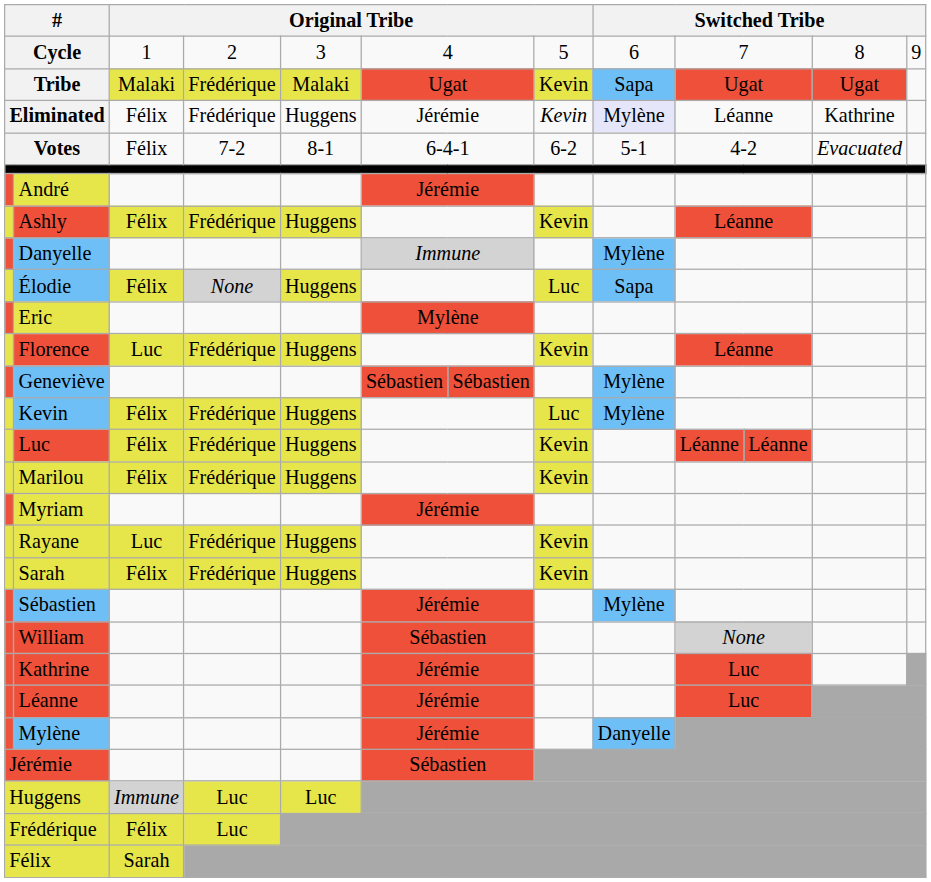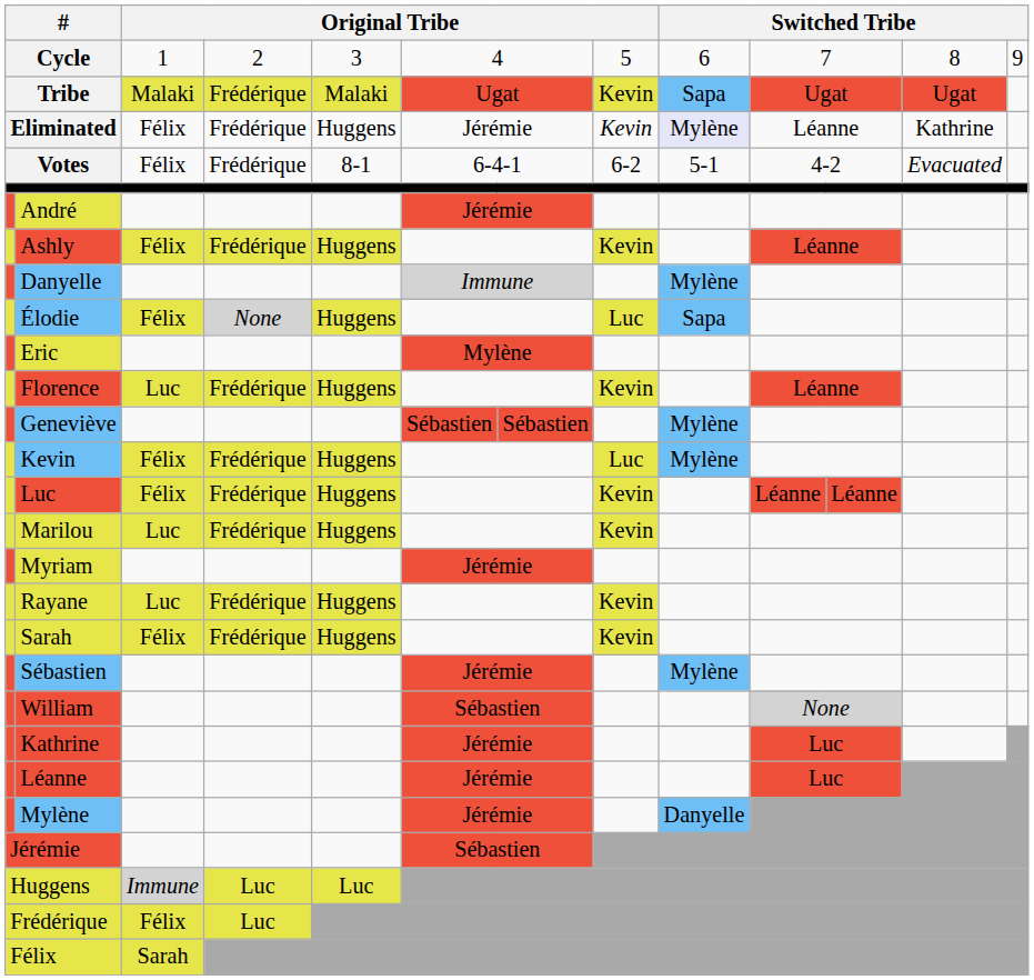 <table class="wikitable" text-align:center;">
 <tr>
 <th colspan="2">#</th>
 <th colspan="6">Original Tribe</th>
 <th colspan="5">Switched Tribe</th>
 </tr>
 <tr>
 <th colspan="2" align="left">Cycle</th>
 <td align="center">1</td>
 <td align="center">2</td>
 <td align="center">3</td>
 <td align="center" colspan="2">4</td>
 <td align="center">5</td>
 <td align="center">6</td>
 <td align="center" colspan="2">7</td>
 <td align="center">8</td>
 <td align="center">9</td>
 </tr>
 <tr>
 <th colspan="2">Tribe</th>
 <td align="center" bgcolor="#e6e64a">Malaki</td>
 <td align="center" bgcolor="#e6e64a">Frédérique</td>
 <td align="center" bgcolor="#e6e64a">Malaki</td>
 <td align="center" bgcolor="#ee503a" colspan="2">Ugat</td>
 <td bgcolor="#e6e64a" align="center">Kevin</td>
 <td align="center" bgcolor="#6fbff7">Sapa</td>
 <td align="center" bgcolor="#ee503a" colspan="2">Ugat</td>
 <td align="center" bgcolor="#ee503a">Ugat</td>
 <td></td>
 </tr>
 <tr>
 <th colspan="2" align="left">Eliminated</th>
 <td align="center">Félix</td>
 <td align="center">Frédérique</td>
 <td align="center">Huggens</td>
 <td align="center" colspan="2">Jérémie</td>
 <td align="center"><em>Kevin</em></td>
 <td align="center" style="background: lavender;">Mylène</td>
 <td align="center" colspan="2">Léanne</td>
 <td align="center">Kathrine</td>
 <td></td>
 </tr>
 <tr>
 <th colspan="2" align="left">Votes</th>
 <td align="center">Félix</td>
-<td align="center">7-2</td>
+<td align="center">Frédérique</td>
 <td align="center">8-1</td>
 <td align="center" colspan="2">6-4-1</td>
 <td align="center">6-2</td>
 <td align="center">5-1</td>
 <td align="center" colspan="2">4-2</td>
 <td align="center"><em>Evacuated</em></td>
 <td></td>
 </tr>
 <tr>
 <td colspan="13" bgcolor="#000000"></td>
 </tr>
 <tr>
 <td bgcolor="#ee503a" align="left"></td>
 <td bgcolor="#e6e64a" align="left">André</td>
 <td></td>
 <td></td>
 <td></td>
 <td align="center" bgcolor="#ee503a" colspan="2">Jérémie</td>
 <td></td>
 <td></td>
 <td colspan="2"></td>
 <td></td>
 <td></td>
 </tr>
 <tr>
 <td bgcolor="#e6e64a" align="left"></td>
 <td bgcolor="#ee503a" align="left">Ashly</td>
 <td align="center" bgcolor="#e6e64a">Félix</td>
 <td align="center" bgcolor="#e6e64a">Frédérique</td>
 <td bgcolor="#e6e64a" align="center">Huggens</td>
 <td colspan="2"></td>
 <td bgcolor="#e6e64a" align="center">Kevin</td>
 <td></td>
 <td align="center" bgcolor="#ee503a" colspan="2">Léanne</td>
 <td></td>
 <td></td>
 </tr>
 <tr>
 <td bgcolor="#ee503a"></td>
 <td bgcolor="#6fbff7" align="left">Danyelle</td>
 <td></td>
 <td></td>
 <td></td>
 <td align="center" bgcolor="lightgray" colspan="2"><em>Immune</em></td>
 <td></td>
 <td align="center" bgcolor="#6fbff7">Mylène</td>
 <td colspan="2"></td>
 <td></td>
 <td></td>
 </tr>
 <tr>
 <td bgcolor="#e6e64a" align="left"></td>
 <td bgcolor="#6fbff7" align="left">Élodie</td>
 <td align="center" bgcolor="#e6e64a">Félix</td>
 <td align="center" bgcolor="lightgray"><em>None</em></td>
 <td bgcolor="#e6e64a" align="center">Huggens</td>
 <td colspan="2"></td>
 <td bgcolor="#e6e64a" align="center">Luc</td>
 <td align="center" bgcolor="#6fbff7">Sapa</td>
 <td colspan="2"></td>
 <td></td>
 <td></td>
 </tr>
 <tr>
 <td bgcolor="#ee503a" align="left"></td>
 <td bgcolor="#e6e64a" align="left">Eric</td>
 <td></td>
 <td></td>
 <td></td>
 <td align="center" bgcolor="#ee503a" colspan="2">Mylène</td>
 <td></td>
 <td></td>
 <td colspan="2"></td>
 <td></td>
 <td></td>
 </tr>
 <tr>
 <td bgcolor="#e6e64a" align="left"></td>
 <td bgcolor="#ee503a" align="left">Florence</td>
 <td align="center" bgcolor="#e6e64a">Luc</td>
 <td align="center" bgcolor="#e6e64a">Frédérique</td>
 <td bgcolor="#e6e64a" align="center">Huggens</td>
 <td colspan="2"></td>
 <td bgcolor="#e6e64a" align="center">Kevin</td>
 <td></td>
 <td align="center" bgcolor="#ee503a" colspan="2">Léanne</td>
 <td></td>
 <td></td>
 </tr>
 <tr>
 <td bgcolor="#ee503a" align="left"></td>
 <td bgcolor="#6fbff7" align="left">Geneviève</td>
 <td></td>
 <td></td>
 <td></td>
 <td align="center" bgcolor="#ee503a">Sébastien</td>
 <td align="center" bgcolor="#ee503a">Sébastien</td>
 <td></td>
 <td align="center" bgcolor="#6fbff7">Mylène</td>
 <td colspan="2"></td>
 <td></td>
 <td></td>
 </tr>
 <tr>
 <td bgcolor="#e6e64a" align="left"></td>
 <td bgcolor="#6fbff7" align="left">Kevin</td>
 <td align="center" bgcolor="#e6e64a">Félix</td>
 <td align="center" bgcolor="#e6e64a">Frédérique</td>
 <td bgcolor="#e6e64a" align="center">Huggens</td>
 <td colspan="2"></td>
 <td bgcolor="#e6e64a" align="center">Luc</td>
 <td align="center" bgcolor="#6fbff7">Mylène</td>
 <td colspan="2"></td>
 <td></td>
 <td></td>
 </tr>
 <tr>
 <td bgcolor="#e6e64a" align="left"></td>
 <td bgcolor="#ee503a" align="left">Luc</td>
 <td align="center" bgcolor="#e6e64a">Félix</td>
 <td align="center" bgcolor="#e6e64a">Frédérique</td>
 <td bgcolor="#e6e64a" align="center">Huggens</td>
 <td colspan="2"></td>
 <td bgcolor="#e6e64a" align="center">Kevin</td>
 <td></td>
 <td align="center" bgcolor="#ee503a">Léanne</td>
 <td align="center" bgcolor="#ee503a">Léanne</td>
 <td></td>
 <td></td>
 </tr>
 <tr>
 <td bgcolor="#e6e64a" align="left"></td>
 <td bgcolor="#e6e64a" align="left">Marilou</td>
-<td align="center" bgcolor="#e6e64a">Félix</td>
+<td align="center" bgcolor="#e6e64a">Luc</td>
 <td align="center" bgcolor="#e6e64a">Frédérique</td>
 <td bgcolor="#e6e64a" align="center">Huggens</td>
 <td colspan="2"></td>
 <td bgcolor="#e6e64a" align="center">Kevin</td>
 <td></td>
 <td colspan="2"></td>
 <td></td>
 <td></td>
 </tr>
 <tr>
 <td bgcolor="#ee503a" align="left"></td>
 <td bgcolor="#e6e64a" align="left">Myriam</td>
 <td></td>
 <td></td>
 <td></td>
 <td align="center" bgcolor="#ee503a" colspan="2">Jérémie</td>
 <td></td>
 <td></td>
 <td colspan="2"></td>
 <td></td>
 <td></td>
 </tr>
 <tr>
 <td bgcolor="#e6e64a" align="left"></td>
 <td bgcolor="#e6e64a" align="left">Rayane</td>
 <td align="center" bgcolor="#e6e64a">Luc</td>
 <td align="center" bgcolor="#e6e64a">Frédérique</td>
 <td bgcolor="#e6e64a" align="center">Huggens</td>
 <td colspan="2"></td>
 <td align="center" bgcolor="#e6e64a">Kevin</td>
 <td></td>
 <td colspan="2"></td>
 <td></td>
 <td></td>
 </tr>
 <tr>
 <td bgcolor="#e6e64a" align="left"></td>
 <td bgcolor="#e6e64a" align="left">Sarah</td>
 <td align="center" bgcolor="#e6e64a">Félix</td>
 <td align="center" bgcolor="#e6e64a">Frédérique</td>
 <td bgcolor="#e6e64a" align="center">Huggens</td>
 <td colspan="2"></td>
 <td bgcolor="#e6e64a" align="center">Kevin</td>
 <td></td>
 <td colspan="2"></td>
 <td></td>
 <td></td>
 </tr>
 <tr>
 <td bgcolor="#ee503a" align="left"></td>
 <td bgcolor="#6fbff7" align="left">Sébastien</td>
 <td></td>
 <td></td>
 <td></td>
 <td align="center" bgcolor="#ee503a" colspan="2">Jérémie</td>
 <td></td>
 <td align="center" bgcolor="#6fbff7">Mylène</td>
 <td colspan="2"></td>
 <td></td>
 <td></td>
 </tr>
 <tr>
 <td bgcolor="#ee503a" align="left"></td>
 <td bgcolor="#ee503a" align="left">William</td>
 <td></td>
 <td></td>
 <td></td>
 <td align="center" bgcolor="#ee503a" colspan="2">Sébastien</td>
 <td></td>
 <td></td>
 <td align="center" bgcolor="lightgray" colspan="2"><em>None</em></td>
 <td></td>
 <td></td>
 </tr>
 <tr>
 <td bgcolor="#ee503a" align="left"></td>
 <td bgcolor="#ee503a" align="left">Kathrine</td>
 <td></td>
 <td></td>
 <td></td>
 <td align="center" bgcolor="#ee503a" colspan="2">Jérémie</td>
 <td></td>
 <td></td>
 <td align="center" bgcolor="#ee503a" colspan="2">Luc</td>
 <td></td>
 <td colspan="1" bgcolor="darkgrey"></td>
 </tr>
 <tr>
 <td bgcolor="#ee503a" align="left"></td>
 <td bgcolor="#ee503a" align="left">Léanne</td>
 <td></td>
 <td></td>
 <td></td>
 <td align="center" bgcolor="#ee503a" colspan="2">Jérémie</td>
 <td></td>
 <td></td>
 <td align="center" bgcolor="#ee503a" colspan="2">Luc</td>
 <td colspan="2" bgcolor="darkgrey"></td>
 </tr>
 <tr>
 <td bgcolor="#ee503a" align="left"></td>
 <td bgcolor="#6fbff7" align="left">Mylène</td>
 <td></td>
 <td></td>
 <td></td>
 <td align="center" bgcolor="#ee503a" colspan="2">Jérémie</td>
 <td></td>
 <td align="center" bgcolor="#6fbff7">Danyelle</td>
 <td colspan="4" bgcolor="darkgrey"></td>
 </tr>
 <tr>
 <td colspan="2" bgcolor="#ee503a" align="left">Jérémie</td>
 <td></td>
 <td></td>
 <td></td>
 <td align="center" bgcolor="#ee503a" colspan="2">Sébastien</td>
 <td colspan="6" bgcolor="darkgrey"></td>
 </tr>
 <tr>
 <td colspan="2" bgcolor="#e6e64a" align="left">Huggens</td>
 <td bgcolor="lightgray"><em>Immune</em></td>
 <td align="center" bgcolor="#e6e64a">Luc</td>
 <td bgcolor="#e6e64a" align="center">Luc</td>
 <td colspan="8" bgcolor="darkgrey"></td>
 </tr>
 <tr>
 <td colspan="2" bgcolor="#e6e64a" align="left">Frédérique</td>
 <td align="center" bgcolor="#e6e64a">Félix</td>
 <td align="center" bgcolor="#e6e64a">Luc</td>
 <td colspan="9" bgcolor="darkgrey"></td>
 </tr>
 <tr>
 <td colspan="2" bgcolor="#e6e64a" align="left">Félix</td>
 <td align="center" bgcolor="#e6e64a">Sarah</td>
 <td colspan="10" bgcolor="darkgrey"></td>
 </tr>
 <tr>
 </tr>
 </table>
